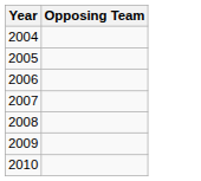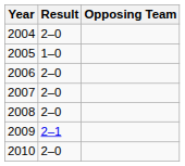 <table class="wikitable">
 <tr>
 <th>Year</th>
+<th>Result</th>
 <th>Opposing Team</th>
 </tr>
 <tr>
 <td>2004</td>
+<td>2–0</td>
 <td></td>
 </tr>
 <tr>
 <td>2005</td>
+<td>1–0</td>
 <td></td>
 </tr>
 <tr>
 <td>2006</td>
+<td>2–0</td>
 <td></td>
 </tr>
 <tr>
 <td>2007</td>
+<td>2–0</td>
 <td></td>
 </tr>
 <tr>
 <td>2008</td>
+<td>2–0</td>
 <td></td>
 </tr>
 <tr>
 <td>2009</td>
+<td><a href='#'>2–1</a></td>
 <td></td>
 </tr>
 <tr>
 <td>2010</td>
+<td>2–0</td>
 <td></td>
 </tr>
 </table>
